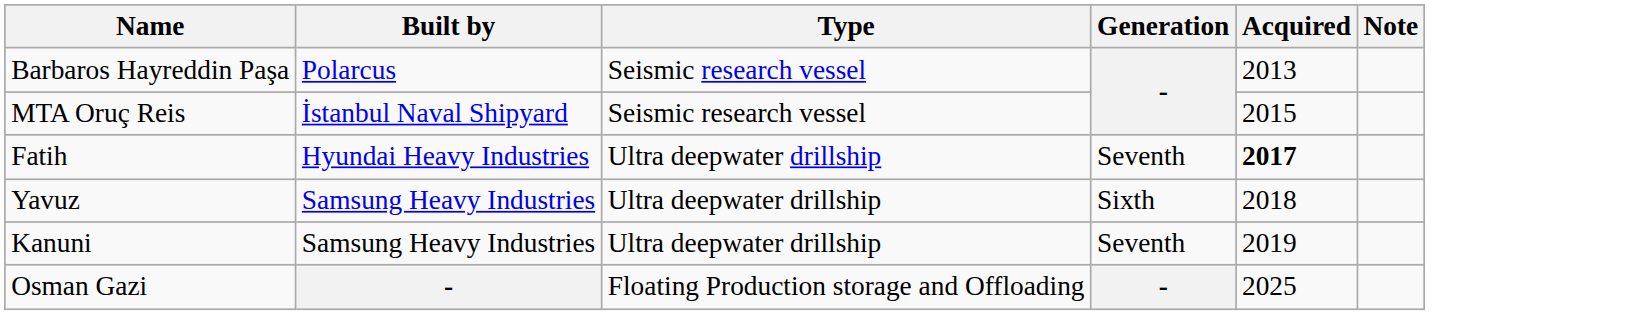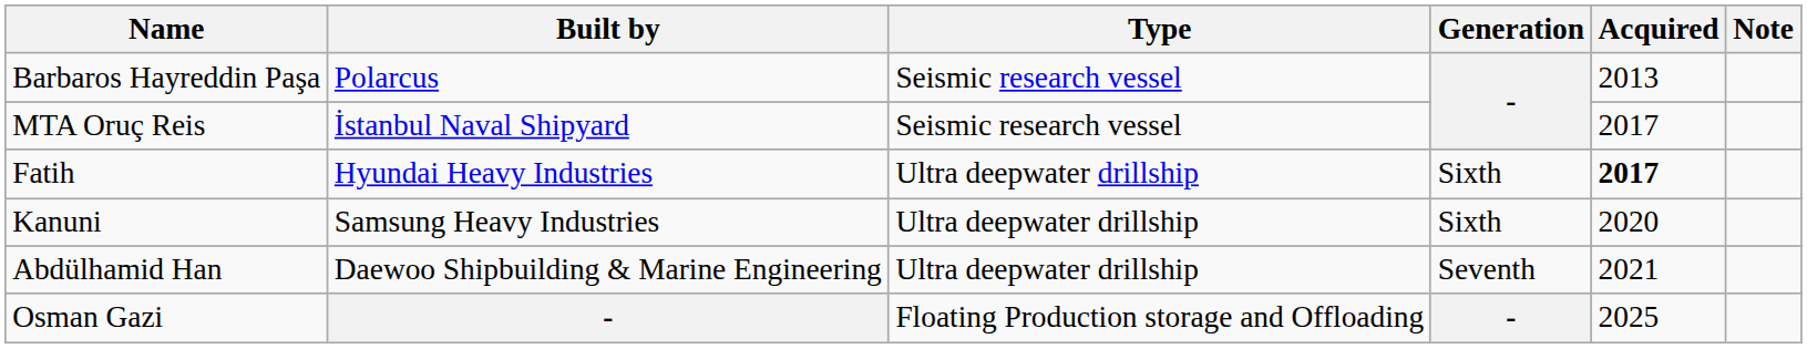 <table class="wikitable">
 <tr>
 <th>Name</th>
 <th>Built by</th>
 <th>Type</th>
 <th>Generation</th>
 <th>Acquired</th>
 <th>Note</th>
 </tr>
 <tr>
 <td>Barbaros Hayreddin Paşa</td>
 <td> <a href='#'>Polarcus</a></td>
 <td>Seismic <a href='#'>research vessel</a></td>
 <th rowspan="2">-</th>
 <td>2013</td>
 <td></td>
 </tr>
 <tr>
 <td>MTA Oruç Reis</td>
 <td> <a href='#'>İstanbul Naval Shipyard</a></td>
 <td>Seismic research vessel</td>
-<td>2015</td>
+<td>2017</td>
 <td></td>
 </tr>
 <tr>
 <td>Fatih</td>
 <td> <a href='#'>Hyundai Heavy Industries</a></td>
 <td>Ultra deepwater <a href='#'>drillship</a></td>
-<td>Seventh</td>
+<td>Sixth</td>
 <td><strong>2017</strong></td>
-<td></td>
-</tr>
-<tr>
-<td>Yavuz</td>
-<td>  <a href='#'>Samsung Heavy Industries</a></td>
-<td>Ultra deepwater drillship</td>
-<td>Sixth</td>
-<td>2018</td>
 <td></td>
 </tr>
 <tr>
 <td>Kanuni</td>
 <td>  Samsung Heavy Industries</td>
 <td>Ultra deepwater drillship</td>
+<td>Sixth</td>
+<td>2020</td>
+<td></td>
+</tr>
+<tr>
+<td>Abdülhamid Han</td>
+<td> Daewoo Shipbuilding & Marine Engineering</td>
+<td>Ultra deepwater drillship</td>
 <td>Seventh</td>
-<td>2019</td>
+<td>2021</td>
 <td></td>
 </tr>
 <tr>
 <td>Osman Gazi</td>
 <th>-</th>
 <td>Floating Production storage and Offloading</td>
 <th>-</th>
 <td>2025</td>
 <td></td>
 </tr>
 </table>
